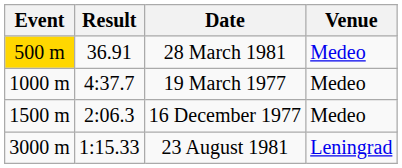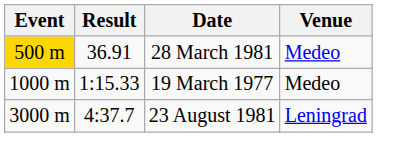 <table class="wikitable" style="text-align:center">
 <tr>
 <th>Event</th>
 <th>Result</th>
 <th>Date</th>
 <th>Venue</th>
 </tr>
 <tr>
 <td style="background: gold;">500 m</td>
 <td>36.91</td>
 <td>28 March 1981</td>
 <td align="left"><a href='#'>Medeo</a></td>
 </tr>
 <tr>
 <td>1000 m</td>
-<td>4:37.7</td>
+<td>1:15.33</td>
 <td>19 March 1977</td>
 <td align="left">Medeo</td>
 </tr>
 <tr>
-<td>1500 m</td>
-<td>2:06.3</td>
-<td>16 December 1977</td>
-<td align="left">Medeo</td>
-</tr>
-<tr>
 <td>3000 m</td>
-<td>1:15.33</td>
+<td>4:37.7</td>
 <td>23 August 1981</td>
 <td align="left"><a href='#'>Leningrad</a></td>
 </tr>
 </table>
